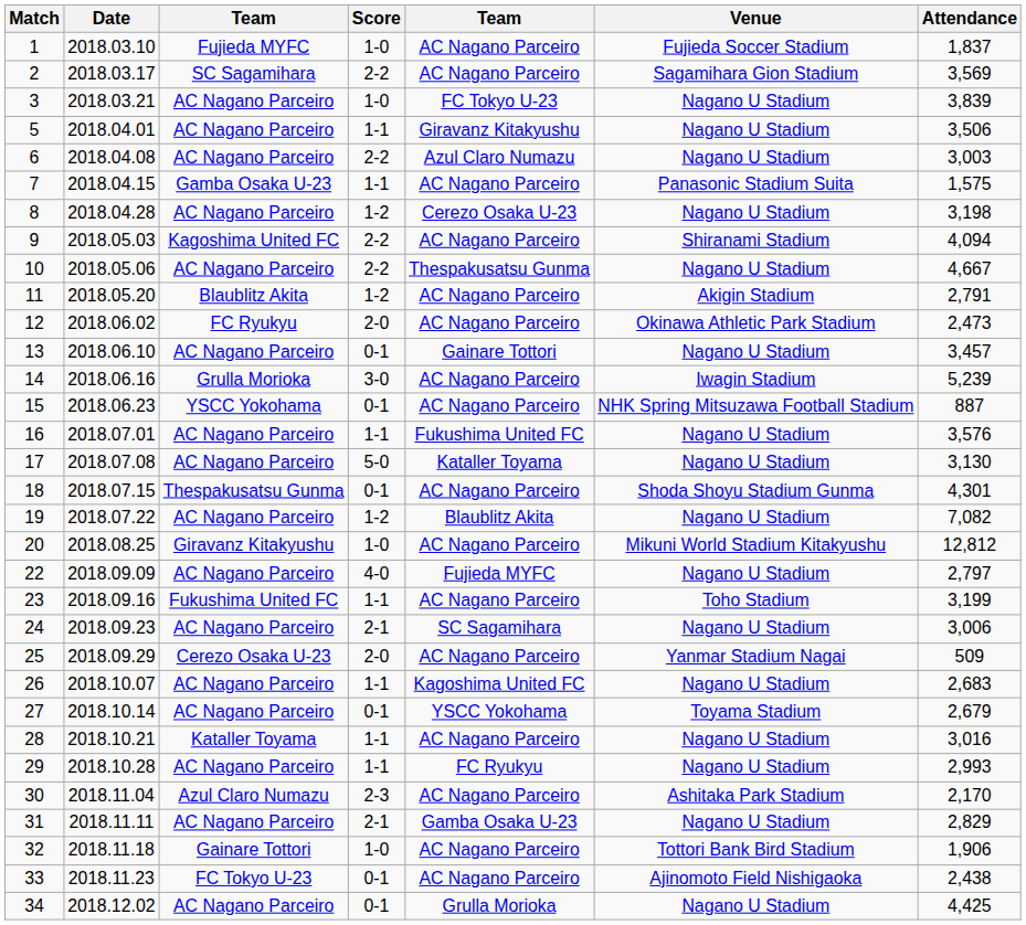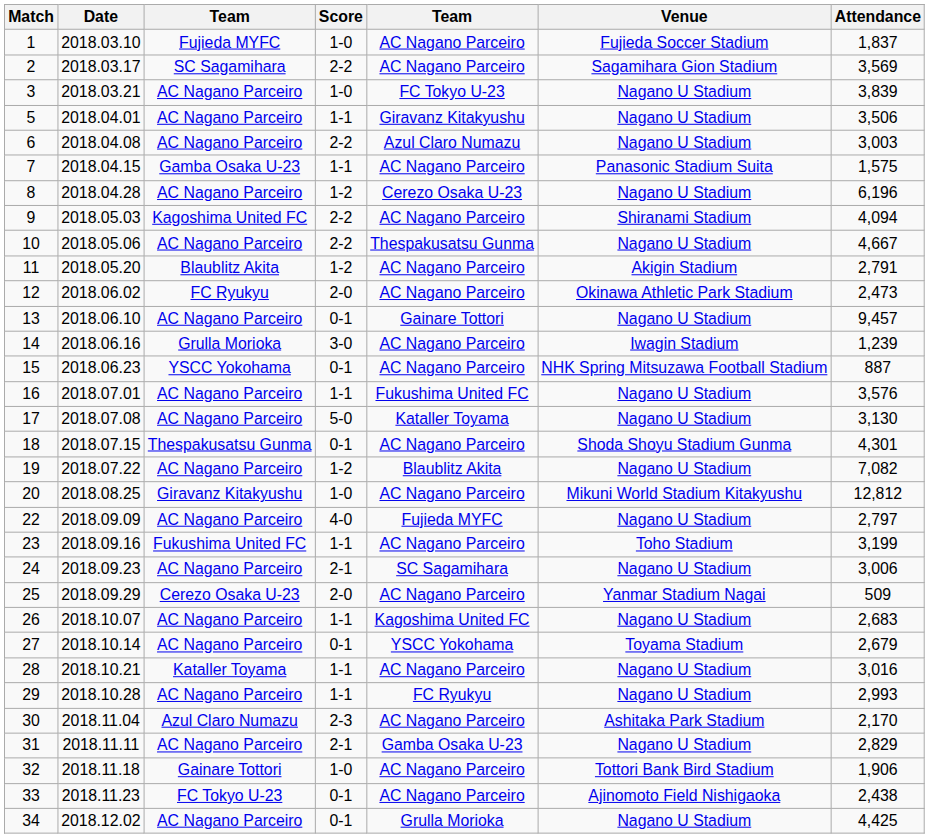 <table class="wikitable" style="text-align:center;">
 <tr>
 <th>Match</th>
 <th>Date</th>
 <th>Team</th>
 <th>Score</th>
 <th>Team</th>
 <th>Venue</th>
 <th>Attendance</th>
 </tr>
 <tr>
 <td>1</td>
 <td>2018.03.10</td>
 <td><a href='#'>Fujieda MYFC</a></td>
 <td>1-0</td>
 <td><a href='#'>AC Nagano Parceiro</a></td>
 <td><a href='#'>Fujieda Soccer Stadium</a></td>
 <td>1,837</td>
 </tr>
 <tr>
 <td>2</td>
 <td>2018.03.17</td>
 <td><a href='#'>SC Sagamihara</a></td>
 <td>2-2</td>
 <td><a href='#'>AC Nagano Parceiro</a></td>
 <td><a href='#'>Sagamihara Gion Stadium</a></td>
 <td>3,569</td>
 </tr>
 <tr>
 <td>3</td>
 <td>2018.03.21</td>
 <td><a href='#'>AC Nagano Parceiro</a></td>
 <td>1-0</td>
 <td><a href='#'>FC Tokyo U-23</a></td>
 <td><a href='#'>Nagano U Stadium</a></td>
 <td>3,839</td>
 </tr>
 <tr>
 <td>5</td>
 <td>2018.04.01</td>
 <td><a href='#'>AC Nagano Parceiro</a></td>
 <td>1-1</td>
 <td><a href='#'>Giravanz Kitakyushu</a></td>
 <td><a href='#'>Nagano U Stadium</a></td>
 <td>3,506</td>
 </tr>
 <tr>
 <td>6</td>
 <td>2018.04.08</td>
 <td><a href='#'>AC Nagano Parceiro</a></td>
 <td>2-2</td>
 <td><a href='#'>Azul Claro Numazu</a></td>
 <td><a href='#'>Nagano U Stadium</a></td>
 <td>3,003</td>
 </tr>
 <tr>
 <td>7</td>
 <td>2018.04.15</td>
 <td><a href='#'>Gamba Osaka U-23</a></td>
 <td>1-1</td>
 <td><a href='#'>AC Nagano Parceiro</a></td>
 <td><a href='#'>Panasonic Stadium Suita</a></td>
 <td>1,575</td>
 </tr>
 <tr>
 <td>8</td>
 <td>2018.04.28</td>
 <td><a href='#'>AC Nagano Parceiro</a></td>
 <td>1-2</td>
 <td><a href='#'>Cerezo Osaka U-23</a></td>
 <td><a href='#'>Nagano U Stadium</a></td>
-<td>3,198</td>
+<td>6,196</td>
 </tr>
 <tr>
 <td>9</td>
 <td>2018.05.03</td>
 <td><a href='#'>Kagoshima United FC</a></td>
 <td>2-2</td>
 <td><a href='#'>AC Nagano Parceiro</a></td>
 <td><a href='#'>Shiranami Stadium</a></td>
 <td>4,094</td>
 </tr>
 <tr>
 <td>10</td>
 <td>2018.05.06</td>
 <td><a href='#'>AC Nagano Parceiro</a></td>
 <td>2-2</td>
 <td><a href='#'>Thespakusatsu Gunma</a></td>
 <td><a href='#'>Nagano U Stadium</a></td>
 <td>4,667</td>
 </tr>
 <tr>
 <td>11</td>
 <td>2018.05.20</td>
 <td><a href='#'>Blaublitz Akita</a></td>
 <td>1-2</td>
 <td><a href='#'>AC Nagano Parceiro</a></td>
 <td><a href='#'>Akigin Stadium</a></td>
 <td>2,791</td>
 </tr>
 <tr>
 <td>12</td>
 <td>2018.06.02</td>
 <td><a href='#'>FC Ryukyu</a></td>
 <td>2-0</td>
 <td><a href='#'>AC Nagano Parceiro</a></td>
 <td><a href='#'>Okinawa Athletic Park Stadium</a></td>
 <td>2,473</td>
 </tr>
 <tr>
 <td>13</td>
 <td>2018.06.10</td>
 <td><a href='#'>AC Nagano Parceiro</a></td>
 <td>0-1</td>
 <td><a href='#'>Gainare Tottori</a></td>
 <td><a href='#'>Nagano U Stadium</a></td>
-<td>3,457</td>
+<td>9,457</td>
 </tr>
 <tr>
 <td>14</td>
 <td>2018.06.16</td>
 <td><a href='#'>Grulla Morioka</a></td>
 <td>3-0</td>
 <td><a href='#'>AC Nagano Parceiro</a></td>
 <td><a href='#'>Iwagin Stadium</a></td>
-<td>5,239</td>
+<td>1,239</td>
 </tr>
 <tr>
 <td>15</td>
 <td>2018.06.23</td>
 <td><a href='#'>YSCC Yokohama</a></td>
 <td>0-1</td>
 <td><a href='#'>AC Nagano Parceiro</a></td>
 <td><a href='#'>NHK Spring Mitsuzawa Football Stadium</a></td>
 <td>887</td>
 </tr>
 <tr>
 <td>16</td>
 <td>2018.07.01</td>
 <td><a href='#'>AC Nagano Parceiro</a></td>
 <td>1-1</td>
 <td><a href='#'>Fukushima United FC</a></td>
 <td><a href='#'>Nagano U Stadium</a></td>
 <td>3,576</td>
 </tr>
 <tr>
 <td>17</td>
 <td>2018.07.08</td>
 <td><a href='#'>AC Nagano Parceiro</a></td>
 <td>5-0</td>
 <td><a href='#'>Kataller Toyama</a></td>
 <td><a href='#'>Nagano U Stadium</a></td>
 <td>3,130</td>
 </tr>
 <tr>
 <td>18</td>
 <td>2018.07.15</td>
 <td><a href='#'>Thespakusatsu Gunma</a></td>
 <td>0-1</td>
 <td><a href='#'>AC Nagano Parceiro</a></td>
 <td><a href='#'>Shoda Shoyu Stadium Gunma</a></td>
 <td>4,301</td>
 </tr>
 <tr>
 <td>19</td>
 <td>2018.07.22</td>
 <td><a href='#'>AC Nagano Parceiro</a></td>
 <td>1-2</td>
 <td><a href='#'>Blaublitz Akita</a></td>
 <td><a href='#'>Nagano U Stadium</a></td>
 <td>7,082</td>
 </tr>
 <tr>
 <td>20</td>
 <td>2018.08.25</td>
 <td><a href='#'>Giravanz Kitakyushu</a></td>
 <td>1-0</td>
 <td><a href='#'>AC Nagano Parceiro</a></td>
 <td><a href='#'>Mikuni World Stadium Kitakyushu</a></td>
 <td>12,812</td>
 </tr>
 <tr>
 <td>22</td>
 <td>2018.09.09</td>
 <td><a href='#'>AC Nagano Parceiro</a></td>
 <td>4-0</td>
 <td><a href='#'>Fujieda MYFC</a></td>
 <td><a href='#'>Nagano U Stadium</a></td>
 <td>2,797</td>
 </tr>
 <tr>
 <td>23</td>
 <td>2018.09.16</td>
 <td><a href='#'>Fukushima United FC</a></td>
 <td>1-1</td>
 <td><a href='#'>AC Nagano Parceiro</a></td>
 <td><a href='#'>Toho Stadium</a></td>
 <td>3,199</td>
 </tr>
 <tr>
 <td>24</td>
 <td>2018.09.23</td>
 <td><a href='#'>AC Nagano Parceiro</a></td>
 <td>2-1</td>
 <td><a href='#'>SC Sagamihara</a></td>
 <td><a href='#'>Nagano U Stadium</a></td>
 <td>3,006</td>
 </tr>
 <tr>
 <td>25</td>
 <td>2018.09.29</td>
 <td><a href='#'>Cerezo Osaka U-23</a></td>
 <td>2-0</td>
 <td><a href='#'>AC Nagano Parceiro</a></td>
 <td><a href='#'>Yanmar Stadium Nagai</a></td>
 <td>509</td>
 </tr>
 <tr>
 <td>26</td>
 <td>2018.10.07</td>
 <td><a href='#'>AC Nagano Parceiro</a></td>
 <td>1-1</td>
 <td><a href='#'>Kagoshima United FC</a></td>
 <td><a href='#'>Nagano U Stadium</a></td>
 <td>2,683</td>
 </tr>
 <tr>
 <td>27</td>
 <td>2018.10.14</td>
 <td><a href='#'>AC Nagano Parceiro</a></td>
 <td>0-1</td>
 <td><a href='#'>YSCC Yokohama</a></td>
 <td><a href='#'>Toyama Stadium</a></td>
 <td>2,679</td>
 </tr>
 <tr>
 <td>28</td>
 <td>2018.10.21</td>
 <td><a href='#'>Kataller Toyama</a></td>
 <td>1-1</td>
 <td><a href='#'>AC Nagano Parceiro</a></td>
 <td><a href='#'>Nagano U Stadium</a></td>
 <td>3,016</td>
 </tr>
 <tr>
 <td>29</td>
 <td>2018.10.28</td>
 <td><a href='#'>AC Nagano Parceiro</a></td>
 <td>1-1</td>
 <td><a href='#'>FC Ryukyu</a></td>
 <td><a href='#'>Nagano U Stadium</a></td>
 <td>2,993</td>
 </tr>
 <tr>
 <td>30</td>
 <td>2018.11.04</td>
 <td><a href='#'>Azul Claro Numazu</a></td>
 <td>2-3</td>
 <td><a href='#'>AC Nagano Parceiro</a></td>
 <td><a href='#'>Ashitaka Park Stadium</a></td>
 <td>2,170</td>
 </tr>
 <tr>
 <td>31</td>
 <td>2018.11.11</td>
 <td><a href='#'>AC Nagano Parceiro</a></td>
 <td>2-1</td>
 <td><a href='#'>Gamba Osaka U-23</a></td>
 <td><a href='#'>Nagano U Stadium</a></td>
 <td>2,829</td>
 </tr>
 <tr>
 <td>32</td>
 <td>2018.11.18</td>
 <td><a href='#'>Gainare Tottori</a></td>
 <td>1-0</td>
 <td><a href='#'>AC Nagano Parceiro</a></td>
 <td><a href='#'>Tottori Bank Bird Stadium</a></td>
 <td>1,906</td>
 </tr>
 <tr>
 <td>33</td>
 <td>2018.11.23</td>
 <td><a href='#'>FC Tokyo U-23</a></td>
 <td>0-1</td>
 <td><a href='#'>AC Nagano Parceiro</a></td>
 <td><a href='#'>Ajinomoto Field Nishigaoka</a></td>
 <td>2,438</td>
 </tr>
 <tr>
 <td>34</td>
 <td>2018.12.02</td>
 <td><a href='#'>AC Nagano Parceiro</a></td>
 <td>0-1</td>
 <td><a href='#'>Grulla Morioka</a></td>
 <td><a href='#'>Nagano U Stadium</a></td>
 <td>4,425</td>
 </tr>
 </table>
